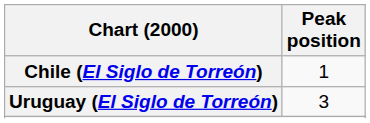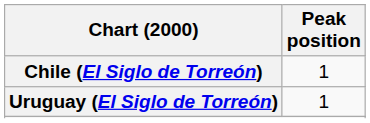 <table class="wikitable sortable plainrowheaders">
 <tr>
 <th>Chart (2000)</th>
 <th>Peak<br>position</th>
 </tr>
 <tr>
 <th scope="row">Chile (<em><a href='#'>El Siglo de Torreón</a></em>)</th>
 <td align="center">1</td>
 </tr>
 <tr>
 <th scope="row">Uruguay (<em><a href='#'>El Siglo de Torreón</a></em>)</th>
-<td align="center">3</td>
+<td align="center">1</td>
 </tr>
 <tr>
 </tr>
 <tr>
 </tr>
 <tr>
 </tr>
 </table>
